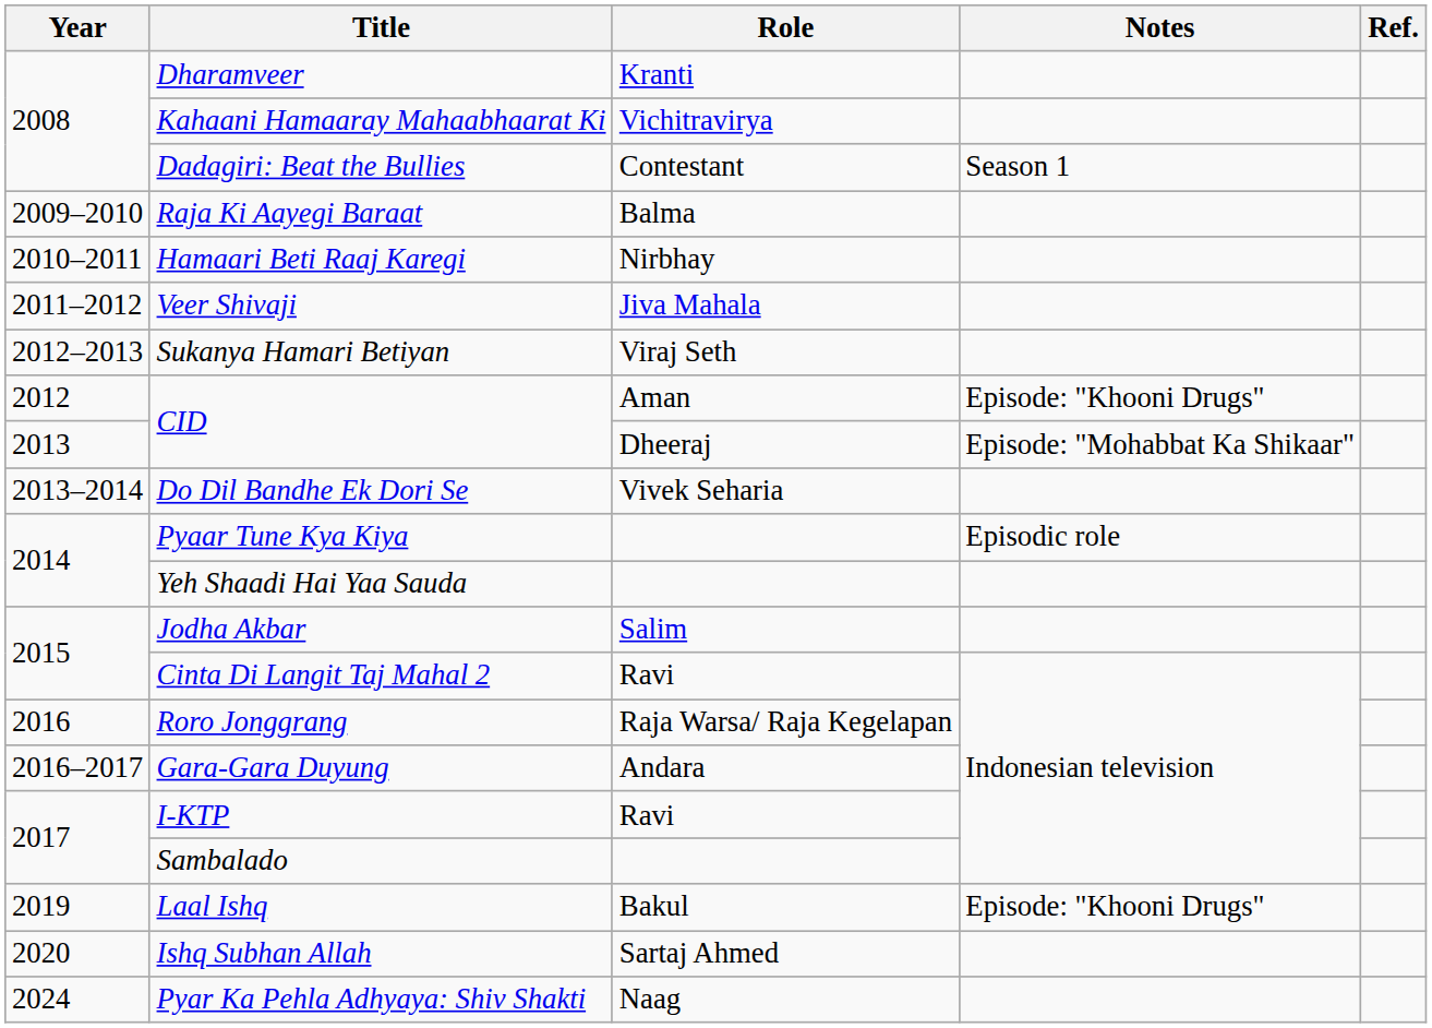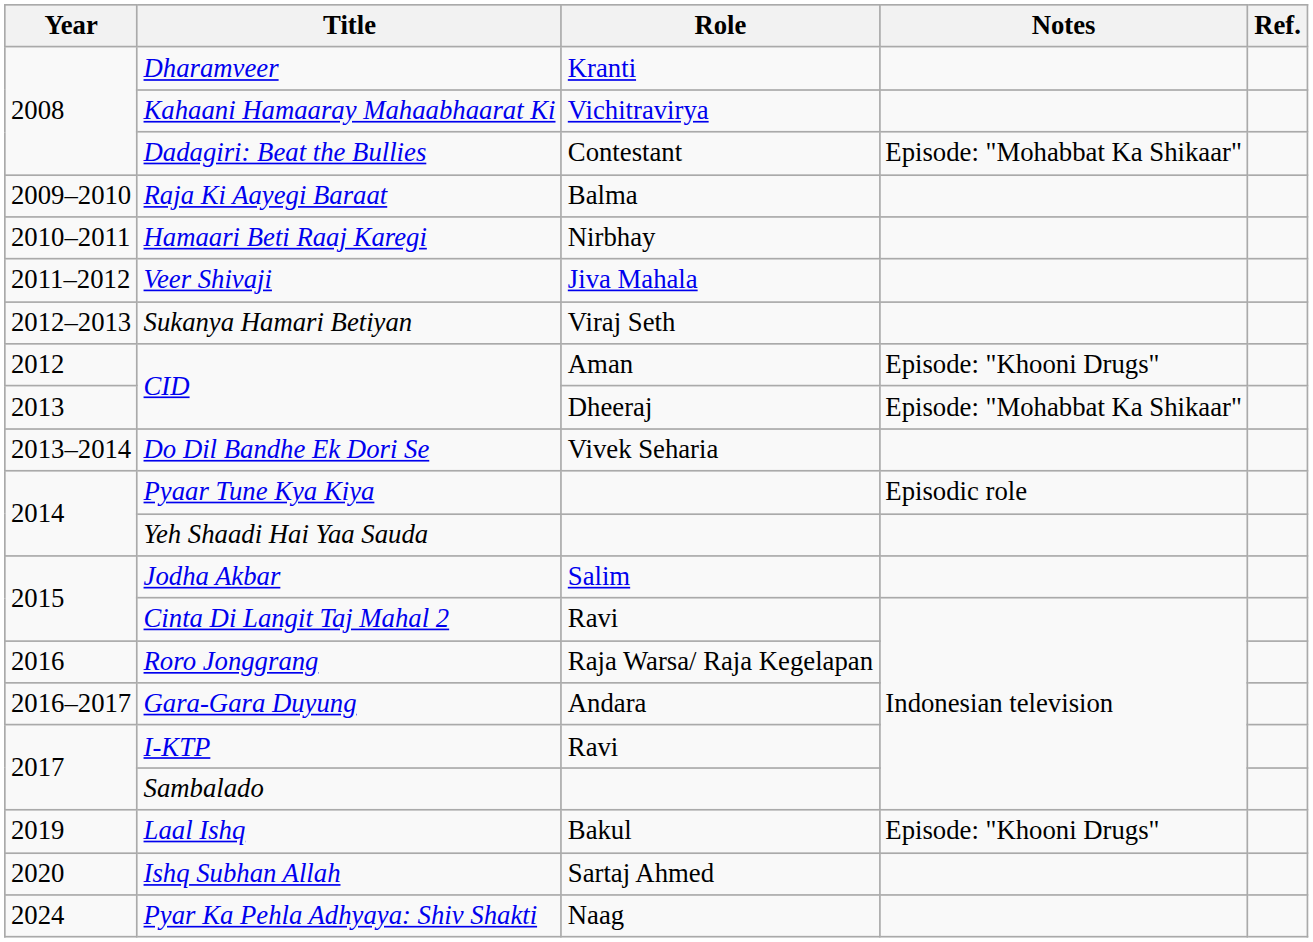 <table class="wikitable sortable">
 <tr>
 <th>Year</th>
 <th>Title</th>
 <th>Role</th>
 <th>Notes</th>
 <th>Ref.</th>
 </tr>
 <tr>
 <td rowspan="3">2008</td>
 <td><em><a href='#'>Dharamveer</a></em></td>
 <td><a href='#'>Kranti</a></td>
 <td></td>
 <td></td>
 </tr>
 <tr>
 <td><em><a href='#'>Kahaani Hamaaray Mahaabhaarat Ki</a></em></td>
 <td><a href='#'>Vichitravirya</a></td>
 <td></td>
 <td></td>
 </tr>
 <tr>
 <td><em><a href='#'>Dadagiri: Beat the Bullies</a></em></td>
 <td>Contestant</td>
-<td>Season 1</td>
+<td>Episode: "Mohabbat Ka Shikaar"</td>
 <td></td>
 </tr>
 <tr>
 <td>2009–2010</td>
 <td><em><a href='#'>Raja Ki Aayegi Baraat</a></em></td>
 <td>Balma</td>
 <td></td>
 <td></td>
 </tr>
 <tr>
 <td>2010–2011</td>
 <td><em><a href='#'>Hamaari Beti Raaj Karegi</a></em></td>
 <td>Nirbhay</td>
 <td></td>
 <td></td>
 </tr>
 <tr>
 <td>2011–2012</td>
 <td><em><a href='#'>Veer Shivaji</a></em></td>
 <td><a href='#'>Jiva Mahala</a></td>
 <td></td>
 <td></td>
 </tr>
 <tr>
 <td>2012–2013</td>
 <td><em>Sukanya Hamari Betiyan</em></td>
 <td>Viraj Seth</td>
 <td></td>
 <td></td>
 </tr>
 <tr>
 <td>2012</td>
 <td rowspan="2"><a href='#'><em>CID</em></a></td>
 <td>Aman</td>
 <td>Episode: "Khooni Drugs"</td>
 <td></td>
 </tr>
 <tr>
 <td>2013</td>
 <td>Dheeraj</td>
 <td>Episode: "Mohabbat Ka Shikaar"</td>
 <td></td>
 </tr>
 <tr>
 <td>2013–2014</td>
 <td><em><a href='#'>Do Dil Bandhe Ek Dori Se</a></em></td>
 <td>Vivek Seharia</td>
 <td></td>
 <td></td>
 </tr>
 <tr>
 <td rowspan="2">2014</td>
 <td><a href='#'><em>Pyaar Tune Kya Kiya</em></a></td>
 <td></td>
 <td>Episodic role</td>
 <td></td>
 </tr>
 <tr>
 <td><em>Yeh Shaadi Hai Yaa Sauda</em></td>
 <td></td>
 <td></td>
 <td></td>
 </tr>
 <tr>
 <td rowspan="2">2015</td>
 <td><em><a href='#'>Jodha Akbar</a></em></td>
 <td><a href='#'>Salim</a></td>
 <td></td>
 <td></td>
 </tr>
 <tr>
 <td><em><a href='#'>Cinta Di Langit Taj Mahal 2</a></em></td>
 <td>Ravi</td>
 <td rowspan="5">Indonesian television</td>
 <td></td>
 </tr>
 <tr>
 <td>2016</td>
 <td><em><a href='#'>Roro Jonggrang</a></em></td>
 <td>Raja Warsa/ Raja Kegelapan</td>
 <td></td>
 </tr>
 <tr>
 <td>2016–2017</td>
 <td><em><a href='#'>Gara-Gara Duyung</a></em></td>
 <td>Andara</td>
 <td></td>
 </tr>
 <tr>
 <td rowspan="2">2017</td>
 <td><em><a href='#'>I-KTP</a></em></td>
 <td>Ravi</td>
 <td></td>
 </tr>
 <tr>
 <td><em>Sambalado</em></td>
 <td></td>
 <td></td>
 </tr>
 <tr>
 <td>2019</td>
 <td><a href='#'><em>Laal Ishq</em></a></td>
 <td>Bakul</td>
 <td>Episode: "Khooni Drugs"</td>
 <td></td>
 </tr>
 <tr>
 <td>2020</td>
 <td><em><a href='#'>Ishq Subhan Allah</a></em></td>
 <td>Sartaj Ahmed</td>
 <td></td>
 <td></td>
 </tr>
 <tr>
 <td>2024</td>
 <td><em><a href='#'>Pyar Ka Pehla Adhyaya: Shiv Shakti</a></em></td>
 <td>Naag</td>
 <td></td>
 <td></td>
 </tr>
 </table>
